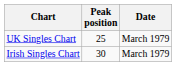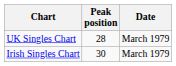 <table class="wikitable">
 <tr>
 <th>Chart</th>
 <th>Peak<br>position</th>
 <th>Date</th>
 </tr>
 <tr>
 <td align="left"><a href='#'>UK Singles Chart</a></td>
-<td align="center">25</td>
+<td align="center">28</td>
 <td align="left">March 1979</td>
 </tr>
 <tr>
 <td align="left"><a href='#'>Irish Singles Chart</a></td>
 <td align="center">30</td>
 <td align="left">March 1979</td>
 </tr>
 </table>
